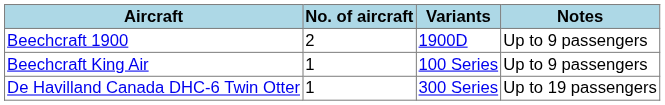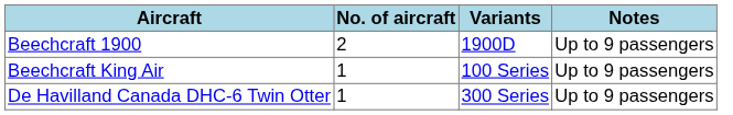 <table class="toccolours" border="1" cellpadding="2" style="border-collapse:collapse">
 <tr bgcolor=lightblue>
 <th>Aircraft</th>
 <th>No. of aircraft</th>
 <th>Variants</th>
 <th>Notes</th>
 </tr>
 <tr>
 <td><a href='#'>Beechcraft 1900</a></td>
 <td>2</td>
 <td><a href='#'>1900D</a></td>
 <td>Up to 9 passengers</td>
 </tr>
 <tr>
 <td><a href='#'>Beechcraft King Air</a></td>
 <td>1</td>
 <td><a href='#'>100 Series</a></td>
 <td>Up to 9 passengers</td>
 </tr>
 <tr>
 <td><a href='#'>De Havilland Canada DHC-6 Twin Otter</a></td>
 <td>1</td>
 <td><a href='#'>300 Series</a></td>
-<td>Up to 19 passengers</td>
+<td>Up to 9 passengers</td>
 </tr>
 </table>
